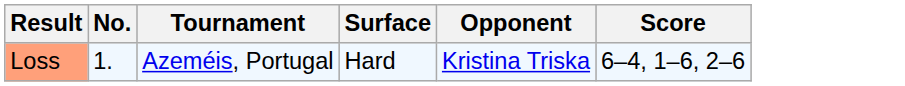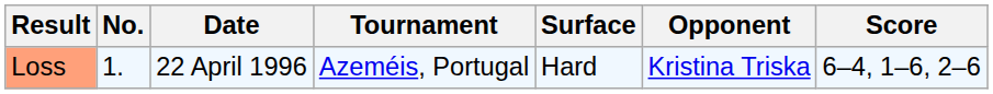 <table class="sortable wikitable" style=font-size:97%>
 <tr>
 <th>Result</th>
 <th>No.</th>
+<th>Date</th>
 <th>Tournament</th>
 <th>Surface</th>
 <th>Opponent</th>
 <th>Score</th>
 </tr>
 <tr style="background:#f0f8ff;">
 <td style="background:#ffa07a;">Loss</td>
 <td>1.</td>
+<td>22 April 1996</td>
 <td><a href='#'>Azeméis</a>, Portugal</td>
 <td>Hard</td>
 <td> <a href='#'>Kristina Triska</a></td>
 <td>6–4, 1–6, 2–6</td>
 </tr>
 </table>
